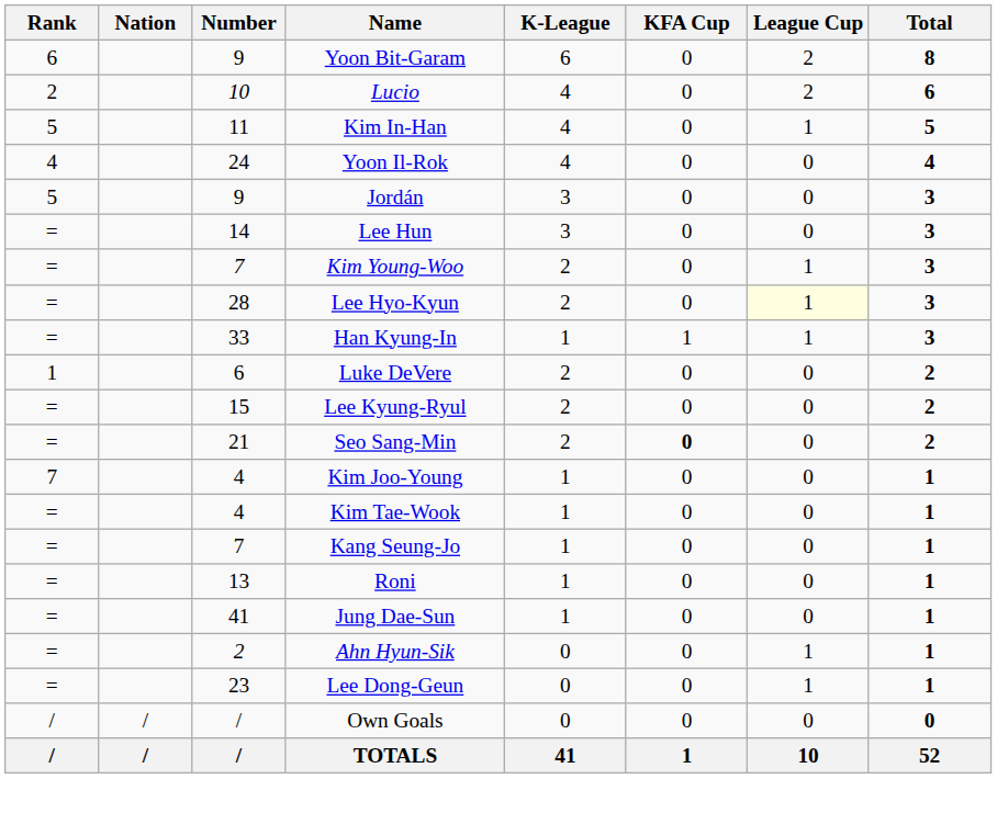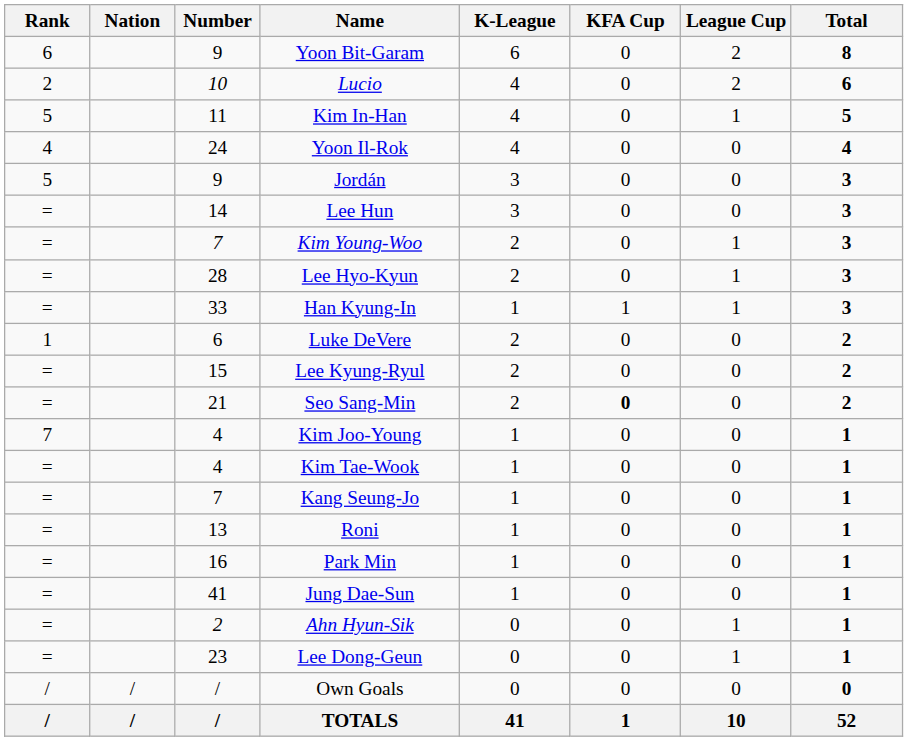 <table class="wikitable" style="font-size: 95%; text-align: center;">
 <tr>
 <th width=60>Rank</th>
 <th width=60>Nation</th>
 <th width=60>Number</th>
 <th width=150>Name</th>
 <th width=80>K-League</th>
 <th width=80>KFA Cup</th>
 <th width=80>League Cup</th>
 <th width=80>Total</th>
 </tr>
 <tr>
 <td>6</td>
 <td></td>
 <td>9</td>
 <td><a href='#'>Yoon Bit-Garam</a></td>
 <td>6</td>
 <td>0</td>
 <td>2</td>
 <td><strong>8</strong></td>
 </tr>
 <tr>
 <td>2</td>
 <td></td>
 <td><em>10</em></td>
 <td><em><a href='#'>Lucio</a></em></td>
 <td>4</td>
 <td>0</td>
 <td>2</td>
 <td><strong>6</strong></td>
 </tr>
 <tr>
 <td>5</td>
 <td></td>
 <td>11</td>
 <td><a href='#'>Kim In-Han</a></td>
 <td>4</td>
 <td>0</td>
 <td>1</td>
 <td><strong>5</strong></td>
 </tr>
 <tr>
 <td>4</td>
 <td></td>
 <td>24</td>
 <td><a href='#'>Yoon Il-Rok</a></td>
 <td>4</td>
 <td>0</td>
 <td>0</td>
 <td><strong>4</strong></td>
 </tr>
 <tr>
 <td>5</td>
 <td></td>
 <td>9</td>
 <td><a href='#'>Jordán</a></td>
 <td>3</td>
 <td>0</td>
 <td>0</td>
 <td><strong>3</strong></td>
 </tr>
 <tr>
 <td>=</td>
 <td></td>
 <td>14</td>
 <td><a href='#'>Lee Hun</a></td>
 <td>3</td>
 <td>0</td>
 <td>0</td>
 <td><strong>3</strong></td>
 </tr>
 <tr>
 <td>=</td>
 <td></td>
 <td><em>7</em></td>
 <td><em><a href='#'>Kim Young-Woo</a></em></td>
 <td>2</td>
 <td>0</td>
 <td>1</td>
 <td><strong>3</strong></td>
 </tr>
 <tr>
 <td>=</td>
 <td></td>
 <td>28</td>
 <td><a href='#'>Lee Hyo-Kyun</a></td>
 <td>2</td>
 <td>0</td>
-<td style="background: lightyellow;">1</td>
+<td>1</td>
 <td><strong>3</strong></td>
 </tr>
 <tr>
 <td>=</td>
 <td></td>
 <td>33</td>
 <td><a href='#'>Han Kyung-In</a></td>
 <td>1</td>
 <td>1</td>
 <td>1</td>
 <td><strong>3</strong></td>
 </tr>
 <tr>
 <td>1</td>
 <td></td>
 <td>6</td>
 <td><a href='#'>Luke DeVere</a></td>
 <td>2</td>
 <td>0</td>
 <td>0</td>
 <td><strong>2</strong></td>
 </tr>
 <tr>
 <td>=</td>
 <td></td>
 <td>15</td>
 <td><a href='#'>Lee Kyung-Ryul</a></td>
 <td>2</td>
 <td>0</td>
 <td>0</td>
 <td><strong>2</strong></td>
 </tr>
 <tr>
 <td>=</td>
 <td></td>
 <td>21</td>
 <td><a href='#'>Seo Sang-Min</a></td>
 <td>2</td>
 <td><strong>0</strong></td>
 <td>0</td>
 <td><strong>2</strong></td>
 </tr>
 <tr>
 <td>7</td>
 <td></td>
 <td>4</td>
 <td><a href='#'>Kim Joo-Young</a></td>
 <td>1</td>
 <td>0</td>
 <td>0</td>
 <td><strong>1</strong></td>
 </tr>
 <tr>
 <td>=</td>
 <td></td>
 <td>4</td>
 <td><a href='#'>Kim Tae-Wook</a></td>
 <td>1</td>
 <td>0</td>
 <td>0</td>
 <td><strong>1</strong></td>
 </tr>
 <tr>
 <td>=</td>
 <td></td>
 <td>7</td>
 <td><a href='#'>Kang Seung-Jo</a></td>
 <td>1</td>
 <td>0</td>
 <td>0</td>
 <td><strong>1</strong></td>
 </tr>
 <tr>
 <td>=</td>
 <td></td>
 <td>13</td>
 <td><a href='#'>Roni</a></td>
 <td>1</td>
 <td>0</td>
 <td>0</td>
 <td><strong>1</strong></td>
 </tr>
 <tr>
 <td>=</td>
 <td></td>
+<td>16</td>
+<td><a href='#'>Park Min</a></td>
+<td>1</td>
+<td>0</td>
+<td>0</td>
+<td><strong>1</strong></td>
+</tr>
+<tr>
+<td>=</td>
+<td></td>
 <td>41</td>
 <td><a href='#'>Jung Dae-Sun</a></td>
 <td>1</td>
 <td>0</td>
 <td>0</td>
 <td><strong>1</strong></td>
 </tr>
 <tr>
 <td>=</td>
 <td></td>
 <td><em>2</em></td>
 <td><em><a href='#'>Ahn Hyun-Sik</a></em></td>
 <td>0</td>
 <td>0</td>
 <td>1</td>
 <td><strong>1</strong></td>
 </tr>
 <tr>
 <td>=</td>
 <td></td>
 <td>23</td>
 <td><a href='#'>Lee Dong-Geun</a></td>
 <td>0</td>
 <td>0</td>
 <td>1</td>
 <td><strong>1</strong></td>
 </tr>
 <tr>
 <td>/</td>
 <td>/</td>
 <td>/</td>
 <td>Own Goals</td>
 <td>0</td>
 <td>0</td>
 <td>0</td>
 <td><strong>0</strong></td>
 </tr>
 <tr>
 <th>/</th>
 <th>/</th>
 <th>/</th>
 <th>TOTALS</th>
 <th>41</th>
 <th>1</th>
 <th>10</th>
 <th>52</th>
 </tr>
 </table>
